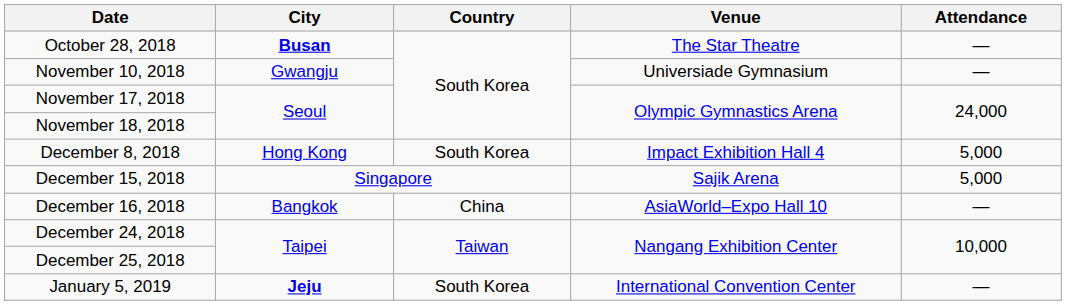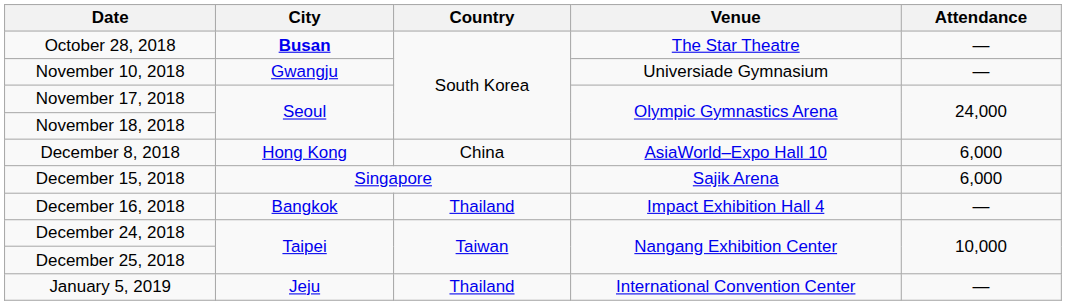 <table class="wikitable" style="text-align:center;">
 <tr>
 <th scope="col" style="width:12em;">Date</th>
 <th scope="col" style="width:10em;">City</th>
 <th scope="col" style="width:10em;">Country</th>
 <th scope="col" style="width:19em;">Venue</th>
 <th scope="col" style="width:9em;">Attendance</th>
 </tr>
 <tr>
 <td>October 28, 2018</td>
 <td><strong><a href='#'>Busan</a></strong></td>
 <td rowspan="4">South Korea</td>
 <td><a href='#'>The Star Theatre</a></td>
 <td>—</td>
 </tr>
 <tr>
 <td>November 10, 2018</td>
 <td><a href='#'>Gwangju</a></td>
 <td>Universiade Gymnasium</td>
 <td>—</td>
 </tr>
 <tr>
 <td>November 17, 2018</td>
 <td rowspan="2"><a href='#'>Seoul</a></td>
 <td rowspan="2"><a href='#'>Olympic Gymnastics Arena</a></td>
 <td rowspan="2">24,000</td>
 </tr>
 <tr>
 <td>November 18, 2018</td>
 </tr>
 <tr>
 <td>December 8, 2018</td>
 <td><a href='#'>Hong Kong</a></td>
-<td>South Korea</td>
-<td><a href='#'>Impact Exhibition Hall 4</a></td>
-<td>5,000</td>
+<td>China</td>
+<td><a href='#'>AsiaWorld–Expo Hall 10</a></td>
+<td>6,000</td>
 </tr>
 <tr>
 <td>December 15, 2018</td>
 <td colspan="2"><a href='#'>Singapore</a></td>
 <td><a href='#'>Sajik Arena</a></td>
-<td>5,000</td>
+<td>6,000</td>
 </tr>
 <tr>
 <td>December 16, 2018</td>
 <td><a href='#'>Bangkok</a></td>
-<td>China</td>
-<td><a href='#'>AsiaWorld–Expo Hall 10</a></td>
+<td><a href='#'>Thailand</a></td>
+<td><a href='#'>Impact Exhibition Hall 4</a></td>
 <td>—</td>
 </tr>
 <tr>
 <td>December 24, 2018</td>
 <td rowspan="2"><a href='#'>Taipei</a></td>
 <td rowspan="2"><a href='#'>Taiwan</a></td>
 <td rowspan="2"><a href='#'>Nangang Exhibition Center</a></td>
 <td rowspan="2">10,000</td>
 </tr>
 <tr>
 <td>December 25, 2018</td>
 </tr>
 <tr>
 <td>January 5, 2019</td>
-<td><strong><a href='#'>Jeju</a></strong></td>
-<td>South Korea</td>
+<td><a href='#'>Jeju</a></td>
+<td><a href='#'>Thailand</a></td>
 <td><a href='#'>International Convention Center</a></td>
 <td>—</td>
 </tr>
 </table>
